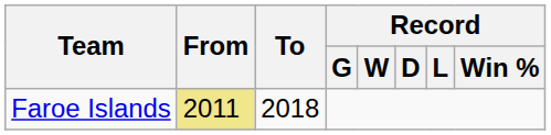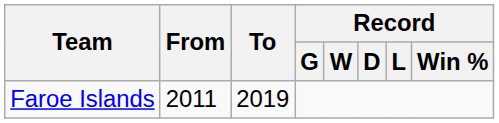 <table class="wikitable" style="text-align: center">
 <tr>
 <th rowspan="2">Team</th>
 <th rowspan="2">From</th>
 <th rowspan="2">To</th>
 <th colspan="6">Record</th>
 </tr>
 <tr>
 <th>G</th>
 <th>W</th>
 <th>D</th>
 <th>L</th>
 <th>Win %</th>
 </tr>
 <tr>
 <td align=left><a href='#'>Faroe Islands</a></td>
-<td align=left style="background: khaki;">2011</td>
-<td align=left>2018<br></td>
+<td align=left>2011</td>
+<td align=left>2019<br></td>
 </tr>
 </table>
